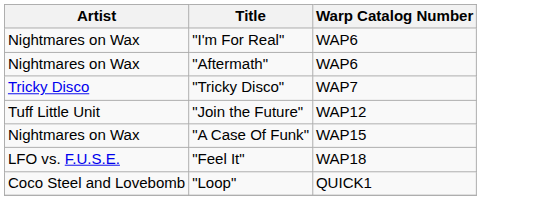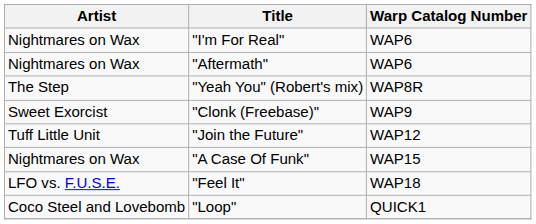 <table class="wikitable">
 <tr>
 <th>Artist</th>
 <th>Title</th>
 <th>Warp Catalog Number</th>
 </tr>
 <tr>
 <td>Nightmares on Wax</td>
 <td>"I'm For Real"</td>
 <td>WAP6</td>
 </tr>
 <tr>
 <td>Nightmares on Wax</td>
 <td>"Aftermath"</td>
 <td>WAP6</td>
 </tr>
 <tr>
-<td><a href='#'>Tricky Disco</a></td>
-<td>"Tricky Disco"</td>
-<td>WAP7</td>
+<td>The Step</td>
+<td>"Yeah You" (Robert's mix)</td>
+<td>WAP8R</td>
+</tr>
+<tr>
+<td>Sweet Exorcist</td>
+<td>"Clonk (Freebase)"</td>
+<td>WAP9</td>
 </tr>
 <tr>
 <td>Tuff Little Unit</td>
 <td>"Join the Future"</td>
 <td>WAP12</td>
 </tr>
 <tr>
 <td>Nightmares on Wax</td>
 <td>"A Case Of Funk"</td>
 <td>WAP15</td>
 </tr>
 <tr>
 <td>LFO vs. <a href='#'>F.U.S.E.</a></td>
 <td>"Feel It"</td>
 <td>WAP18</td>
 </tr>
 <tr>
 <td>Coco Steel and Lovebomb</td>
 <td>"Loop"</td>
 <td>QUICK1</td>
 </tr>
 <tr>
 </tr>
 </table>
